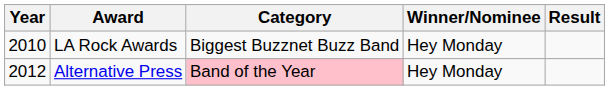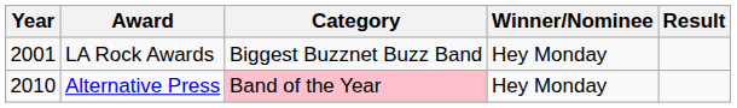 <table class="wikitable">
 <tr>
 <th>Year</th>
 <th>Award</th>
 <th>Category</th>
 <th>Winner/Nominee</th>
 <th>Result</th>
 </tr>
 <tr>
-<td>2010</td>
+<td>2001</td>
 <td>LA Rock Awards</td>
 <td>Biggest Buzznet Buzz Band</td>
 <td>Hey Monday</td>
 <td></td>
 </tr>
 <tr>
-<td>2012</td>
+<td>2010</td>
 <td><a href='#'>Alternative Press</a></td>
 <td style="background: pink;">Band of the Year</td>
 <td>Hey Monday</td>
 <td></td>
 </tr>
 </table>
